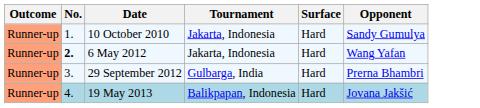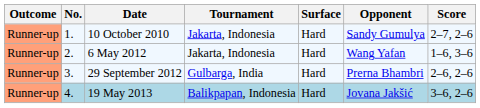 <table class="sortable wikitable" style=font-size:97%>
 <tr>
 <th>Outcome</th>
 <th>No.</th>
 <th>Date</th>
 <th>Tournament</th>
 <th>Surface</th>
 <th>Opponent</th>
+<th class="unsortable">Score</th>
 </tr>
 <tr style="background:#f0f8ff;">
 <td style="background:#ffa07a;">Runner-up</td>
 <td>1.</td>
 <td>10 October 2010</td>
 <td> <a href='#'>Jakarta</a>, Indonesia</td>
 <td>Hard</td>
 <td> <a href='#'>Sandy Gumulya</a></td>
+<td>2–7, 2–6</td>
 </tr>
 <tr style="background:#f0f8ff;">
 <td style="background:#ffa07a;">Runner-up</td>
-<td><strong>2.</strong></td>
+<td>2.</td>
 <td>6 May 2012</td>
 <td> Jakarta, Indonesia</td>
 <td>Hard</td>
 <td> <a href='#'>Wang Yafan</a></td>
+<td>1–6, 3–6</td>
 </tr>
 <tr style="background:#f0f8ff;">
 <td style="background:#ffa07a;">Runner-up</td>
 <td>3.</td>
 <td>29 September 2012</td>
 <td> <a href='#'>Gulbarga</a>, India</td>
 <td>Hard</td>
 <td> <a href='#'>Prerna Bhambri</a></td>
+<td>2–6, 2–6</td>
 </tr>
 <tr style="background:lightblue;">
 <td style="background:#ffa07a;">Runner-up</td>
 <td>4.</td>
 <td>19 May 2013</td>
 <td> <a href='#'>Balikpapan</a>, Indonesia</td>
 <td>Hard</td>
 <td> <a href='#'>Jovana Jakšić</a></td>
+<td>3–6, 2–6</td>
 </tr>
 </table>
